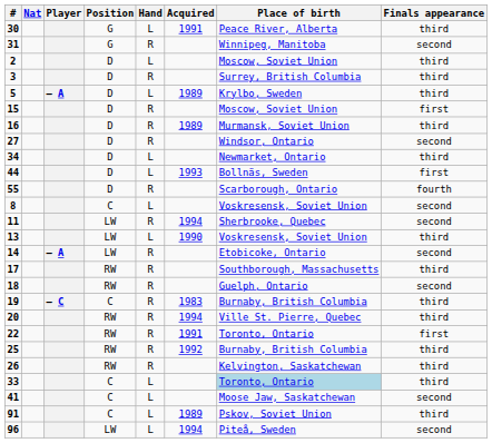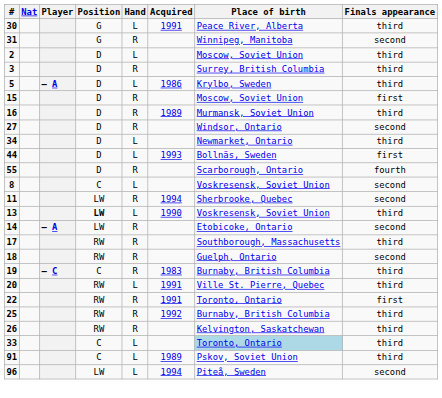 <table class="sortable wikitable plainrowheaders" style="text-align:center;">
 <tr style="background:#ddd;">
 <th scope="col">#</th>
 <th scope="col"><a href='#'>Nat</a></th>
 <th scope="col">Player</th>
 <th scope="col">Position</th>
 <th scope="col">Hand</th>
 <th scope="col">Acquired</th>
 <th scope="col" class="unsortable">Place of birth</th>
 <th scope="col" class="unsortable">Finals appearance</th>
 </tr>
 <tr>
 <td><strong>30</strong></td>
 <td></td>
 <th scope="row" style="text-align:left;"></th>
 <td>G</td>
 <td>L</td>
 <td><a href='#'>1991</a></td>
 <td style="text-align:left;"><a href='#'>Peace River, Alberta</a></td>
 <td>third </td>
 </tr>
 <tr>
 <td><strong>31</strong></td>
 <td></td>
 <th scope="row" style="text-align:left;"></th>
 <td>G</td>
 <td>R</td>
 <td></td>
 <td style="text-align:left;"><a href='#'>Winnipeg, Manitoba</a></td>
 <td>second  </td>
 </tr>
 <tr>
 <td><strong>2</strong></td>
 <td></td>
 <th scope="row" style="text-align:left;"></th>
 <td>D</td>
 <td>L</td>
 <td></td>
 <td style="text-align:left;"><a href='#'>Moscow, Soviet Union</a></td>
 <td>third </td>
 </tr>
 <tr>
 <td><strong>3</strong></td>
 <td></td>
 <th scope="row" style="text-align:left;"></th>
 <td>D</td>
 <td>R</td>
 <td></td>
 <td style="text-align:left;"><a href='#'>Surrey, British Columbia</a></td>
 <td>third </td>
 </tr>
 <tr>
 <td><strong>5</strong></td>
 <td></td>
 <th scope="row" style="text-align:left;"> – <strong><a href='#'>A</a></strong></th>
 <td>D</td>
 <td>L</td>
-<td><a href='#'>1989</a></td>
+<td><a href='#'>1986</a></td>
 <td style="text-align:left;"><a href='#'>Krylbo, Sweden</a></td>
 <td>third </td>
 </tr>
 <tr>
 <td><strong>15</strong></td>
 <td></td>
 <th scope="row" style="text-align:left;"></th>
 <td>D</td>
 <td>R</td>
 <td></td>
 <td style="text-align:left;"><a href='#'>Moscow, Soviet Union</a></td>
 <td>first </td>
 </tr>
 <tr>
 <td><strong>16</strong></td>
 <td></td>
 <th scope="row" style="text-align:left;"></th>
 <td>D</td>
 <td>R</td>
 <td><a href='#'>1989</a></td>
 <td style="text-align:left;"><a href='#'>Murmansk, Soviet Union</a></td>
 <td>third </td>
 </tr>
 <tr>
 <td><strong>27</strong></td>
 <td></td>
 <th scope="row" style="text-align:left;"></th>
 <td>D</td>
 <td>R</td>
 <td></td>
 <td style="text-align:left;"><a href='#'>Windsor, Ontario</a></td>
 <td>second </td>
 </tr>
 <tr>
 <td><strong>34</strong></td>
 <td></td>
 <th scope="row" style="text-align:left;"></th>
 <td>D</td>
 <td>L</td>
 <td></td>
 <td style="text-align:left;"><a href='#'>Newmarket, Ontario</a></td>
 <td>third </td>
 </tr>
 <tr>
 <td><strong>44</strong></td>
 <td></td>
 <th scope="row" style="text-align:left;"></th>
 <td>D</td>
 <td>L</td>
 <td><a href='#'>1993</a></td>
 <td style="text-align:left;"><a href='#'>Bollnäs, Sweden</a></td>
 <td>first</td>
 </tr>
 <tr>
 <td><strong>55</strong></td>
 <td></td>
 <th scope="row" style="text-align:left;"></th>
 <td>D</td>
 <td>R</td>
 <td></td>
 <td style="text-align:left;"><a href='#'>Scarborough, Ontario</a></td>
 <td>fourth </td>
 </tr>
 <tr>
 <td><strong>8</strong></td>
 <td></td>
 <th scope="row" style="text-align:left;"></th>
 <td>C</td>
 <td>L</td>
 <td></td>
 <td style="text-align:left;"><a href='#'>Voskresensk, Soviet Union</a></td>
 <td>second </td>
 </tr>
 <tr>
 <td><strong>11</strong></td>
 <td></td>
 <th scope="row" style="text-align:left;"></th>
 <td>LW</td>
 <td>R</td>
 <td><a href='#'>1994</a></td>
 <td style="text-align:left;"><a href='#'>Sherbrooke, Quebec</a></td>
 <td>second  </td>
 </tr>
 <tr>
 <td><strong>13</strong></td>
 <td></td>
 <th scope="row" style="text-align:left;"></th>
-<td>LW</td>
+<td><strong>LW</strong></td>
 <td>L</td>
 <td><a href='#'>1990</a></td>
 <td style="text-align:left;"><a href='#'>Voskresensk, Soviet Union</a></td>
 <td>third </td>
 </tr>
 <tr>
 <td><strong>14</strong></td>
 <td></td>
 <th scope="row" style="text-align:left;"> – <strong><a href='#'>A</a></strong></th>
 <td>LW</td>
 <td>R</td>
 <td></td>
 <td style="text-align:left;"><a href='#'>Etobicoke, Ontario</a></td>
 <td>second </td>
 </tr>
 <tr>
 <td><strong>17</strong></td>
 <td></td>
 <th scope="row" style="text-align:left;"></th>
 <td>RW</td>
 <td>R</td>
 <td></td>
 <td style="text-align:left;"><a href='#'>Southborough, Massachusetts</a></td>
 <td>third </td>
 </tr>
 <tr>
 <td><strong>18</strong></td>
 <td></td>
 <th scope="row" style="text-align:left;"></th>
 <td>RW</td>
 <td>R</td>
 <td></td>
 <td style="text-align:left;"><a href='#'>Guelph, Ontario</a></td>
 <td>second </td>
 </tr>
 <tr>
 <td><strong>19</strong></td>
 <td></td>
 <th scope="row" style="text-align:left;"> – <strong><a href='#'>C</a></strong></th>
 <td>C</td>
 <td>R</td>
 <td><a href='#'>1983</a></td>
 <td style="text-align:left;"><a href='#'>Burnaby, British Columbia</a></td>
 <td>third </td>
 </tr>
 <tr>
 <td><strong>20</strong></td>
 <td></td>
 <th scope="row" style="text-align:left;"></th>
 <td>RW</td>
-<td>R</td>
-<td><a href='#'>1994</a></td>
+<td>L</td>
+<td><a href='#'>1991</a></td>
 <td style="text-align:left;"><a href='#'>Ville St. Pierre, Quebec</a></td>
 <td>third </td>
 </tr>
 <tr>
 <td><strong>22</strong></td>
 <td></td>
 <th scope="row" style="text-align:left;"></th>
 <td>RW</td>
 <td>R</td>
 <td><a href='#'>1991</a></td>
 <td style="text-align:left;"><a href='#'>Toronto, Ontario</a></td>
 <td>first </td>
 </tr>
 <tr>
 <td><strong>25</strong></td>
 <td></td>
 <th scope="row" style="text-align:left;"></th>
 <td>RW</td>
 <td>R</td>
 <td><a href='#'>1992</a></td>
 <td style="text-align:left;"><a href='#'>Burnaby, British Columbia</a></td>
 <td>third </td>
 </tr>
 <tr>
 <td><strong>26</strong></td>
 <td></td>
 <th scope="row" style="text-align:left;"></th>
 <td>RW</td>
 <td>R</td>
 <td></td>
 <td style="text-align:left;"><a href='#'>Kelvington, Saskatchewan</a></td>
 <td>third </td>
 </tr>
 <tr>
 <td><strong>33</strong></td>
 <td></td>
 <th scope="row" style="text-align:left;"></th>
 <td>C</td>
 <td>L</td>
 <td></td>
 <td style="background: lightblue; text-align:left;"><a href='#'>Toronto, Ontario</a></td>
 <td>third </td>
 </tr>
 <tr>
-<td><strong>41</strong></td>
-<td></td>
-<th scope="row" style="text-align:left;"></th>
-<td>C</td>
-<td>L</td>
-<td></td>
-<td style="text-align:left;"><a href='#'>Moose Jaw, Saskatchewan</a></td>
-<td>second  </td>
-</tr>
-<tr>
 <td><strong>91</strong></td>
 <td></td>
 <th scope="row" style="text-align:left;"></th>
 <td>C</td>
 <td>L</td>
 <td><a href='#'>1989</a></td>
 <td style="text-align:left;"><a href='#'>Pskov, Soviet Union</a></td>
 <td>third </td>
 </tr>
 <tr>
 <td><strong>96</strong></td>
 <td></td>
 <th scope="row" style="text-align:left;"></th>
 <td>LW</td>
 <td>L</td>
 <td><a href='#'>1994</a></td>
 <td style="text-align:left;"><a href='#'>Piteå, Sweden</a></td>
 <td>second </td>
 </tr>
 </table>
